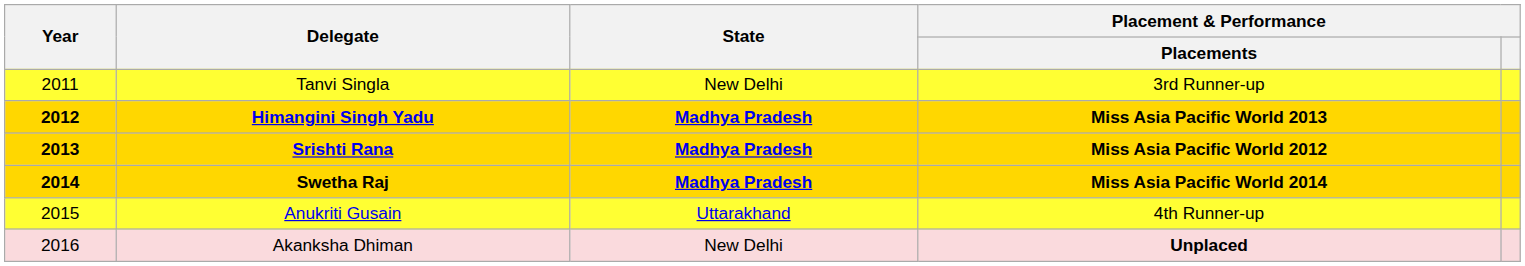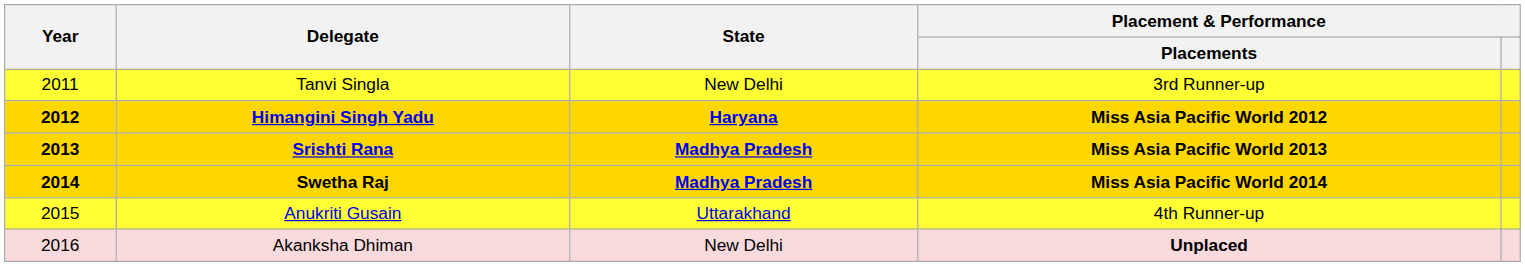 <table class="wikitable" style="text-align:center; line-height:20px; font-size:90%; width:100%;">
 <tr>
 <th rowspan="2">Year</th>
 <th rowspan="2">Delegate</th>
 <th rowspan="2">State</th>
 <th colspan="2">Placement & Performance</th>
 </tr>
 <tr>
 <th>Placements</th>
 <th></th>
 </tr>
 <tr style="background-color:#FFFF33;">
 <td>2011</td>
 <td>Tanvi Singla</td>
 <td>New Delhi</td>
 <td>3rd Runner-up</td>
 <td></td>
 </tr>
 <tr style="background-color:gold;">
 <td><strong>2012</strong></td>
 <td><strong><a href='#'>Himangini Singh Yadu</a></strong></td>
-<td><strong><a href='#'>Madhya Pradesh</a></strong></td>
-<td><strong>Miss Asia Pacific World 2013</strong></td>
+<td><strong><a href='#'>Haryana</a></strong></td>
+<td><strong>Miss Asia Pacific World 2012</strong></td>
 <td style="background:;"></td>
 </tr>
 <tr style="background-color:gold;">
 <td><strong>2013</strong></td>
 <td><strong><a href='#'>Srishti Rana</a></strong></td>
 <td><strong><a href='#'>Madhya Pradesh</a></strong></td>
-<td><strong>Miss Asia Pacific World 2012</strong></td>
+<td><strong>Miss Asia Pacific World 2013</strong></td>
 <td style="background:;"></td>
 </tr>
 <tr style="background-color:gold;">
 <td><strong>2014</strong></td>
 <td><strong>Swetha Raj</strong></td>
 <td><strong><a href='#'>Madhya Pradesh</a></strong></td>
 <td><strong>Miss Asia Pacific World 2014</strong></td>
 <td style="background:;"></td>
 </tr>
 <tr style="background-color:#FFFF33;">
 <td>2015</td>
 <td><a href='#'>Anukriti Gusain</a></td>
 <td><a href='#'>Uttarakhand</a></td>
 <td>4th Runner-up</td>
 <td></td>
 </tr>
 <tr style="background-color:#FADADD;">
 <td>2016</td>
 <td>Akanksha Dhiman</td>
 <td>New Delhi</td>
 <td><strong>Unplaced</strong></td>
 <td style="background:;"></td>
 </tr>
 </table>
